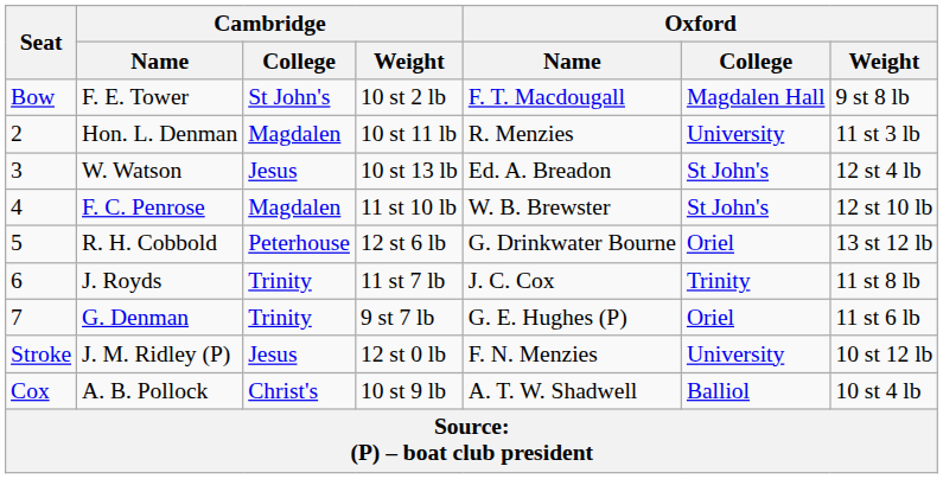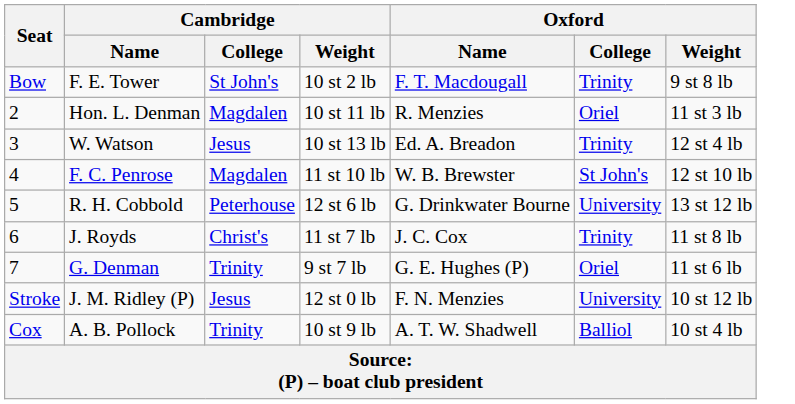 <table class=wikitable>
 <tr>
 <th rowspan= "2">Seat</th>
 <th colspan= "3">Cambridge <br> </th>
 <th colspan= "3">Oxford <br> </th>
 </tr>
 <tr>
 <th>Name</th>
 <th>College</th>
 <th>Weight</th>
 <th>Name</th>
 <th>College</th>
 <th>Weight</th>
 </tr>
 <tr>
 <td><a href='#'>Bow</a></td>
 <td>F. E. Tower</td>
 <td><a href='#'>St John's</a></td>
 <td>10 st 2 lb</td>
 <td><a href='#'>F. T. Macdougall</a></td>
-<td><a href='#'>Magdalen Hall</a></td>
+<td><a href='#'>Trinity</a></td>
 <td>9 st 8 lb</td>
 </tr>
 <tr>
 <td>2</td>
 <td>Hon. L. Denman</td>
 <td><a href='#'>Magdalen</a></td>
 <td>10 st 11 lb</td>
 <td>R. Menzies</td>
-<td><a href='#'>University</a></td>
+<td><a href='#'>Oriel</a></td>
 <td>11 st 3 lb</td>
 </tr>
 <tr>
 <td>3</td>
 <td>W. Watson</td>
 <td><a href='#'>Jesus</a></td>
 <td>10 st 13 lb</td>
 <td>Ed. A. Breadon</td>
-<td><a href='#'>St John's</a></td>
+<td><a href='#'>Trinity</a></td>
 <td>12 st 4 lb</td>
 </tr>
 <tr>
 <td>4</td>
 <td><a href='#'>F. C. Penrose</a></td>
 <td><a href='#'>Magdalen</a></td>
 <td>11 st 10 lb</td>
 <td>W. B. Brewster</td>
 <td><a href='#'>St John's</a></td>
 <td>12 st 10 lb</td>
 </tr>
 <tr>
 <td>5</td>
 <td>R. H. Cobbold</td>
 <td><a href='#'>Peterhouse</a></td>
 <td>12 st 6 lb</td>
 <td>G. Drinkwater Bourne</td>
-<td><a href='#'>Oriel</a></td>
+<td><a href='#'>University</a></td>
 <td>13 st 12 lb</td>
 </tr>
 <tr>
 <td>6</td>
 <td>J. Royds</td>
-<td><a href='#'>Trinity</a></td>
+<td><a href='#'>Christ's</a></td>
 <td>11 st 7 lb</td>
 <td>J. C. Cox</td>
 <td><a href='#'>Trinity</a></td>
 <td>11 st 8 lb</td>
 </tr>
 <tr>
 <td>7</td>
 <td><a href='#'>G. Denman</a></td>
 <td><a href='#'>Trinity</a></td>
 <td>9 st 7 lb</td>
 <td>G. E. Hughes (P)</td>
 <td><a href='#'>Oriel</a></td>
 <td>11 st 6 lb</td>
 </tr>
 <tr>
 <td><a href='#'>Stroke</a></td>
 <td>J. M. Ridley (P)</td>
 <td><a href='#'>Jesus</a></td>
 <td>12 st 0 lb</td>
 <td>F. N. Menzies</td>
 <td><a href='#'>University</a></td>
 <td>10 st 12 lb</td>
 </tr>
 <tr>
 <td><a href='#'>Cox</a></td>
 <td>A. B. Pollock</td>
-<td><a href='#'>Christ's</a></td>
+<td><a href='#'>Trinity</a></td>
 <td>10 st 9 lb</td>
 <td>A. T. W. Shadwell</td>
 <td><a href='#'>Balliol</a></td>
 <td>10 st 4 lb</td>
 </tr>
 <tr>
 <th colspan="7">Source:<br>(P) – boat club president</th>
 </tr>
 </table>
